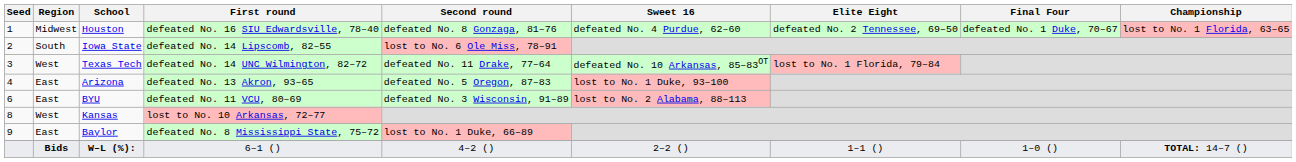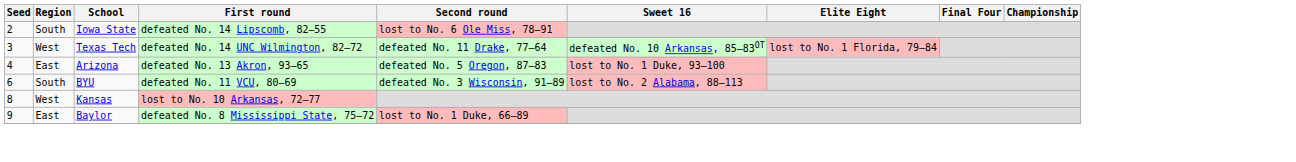 <table class="sortable wikitable" style="white-space:nowrap; font-size:90%;">
 <tr>
 <th>Seed</th>
 <th>Region</th>
 <th>School</th>
 <th>First round</th>
 <th>Second round</th>
 <th>Sweet 16</th>
 <th>Elite Eight</th>
 <th>Final Four</th>
 <th>Championship</th>
-</tr>
-<tr>
-<td>1</td>
-<td>Midwest</td>
-<td><a href='#'>Houston</a></td>
-<td style="background:#cfc;">defeated No. 16 <a href='#'>SIU Edwardsville</a>, 78–40</td>
-<td style="background:#cfc;">defeated No. 8 <a href='#'>Gonzaga</a>, 81–76</td>
-<td style="background:#cfc;">defeated No. 4 <a href='#'>Purdue</a>, 62–60</td>
-<td style="background:#cfc;">defeated No. 2 <a href='#'>Tennessee</a>, 69–50</td>
-<td style="background:#cfc;">defeated No. 1 <a href='#'>Duke</a>, 70–67</td>
-<td style="background:#fbb;">lost to No. 1 <a href='#'>Florida</a>, 63–65</td>
 </tr>
 <tr>
 <td>2</td>
 <td>South</td>
 <td><a href='#'>Iowa State</a></td>
 <td style="background:#cfc;">defeated No. 14 <a href='#'>Lipscomb</a>, 82–55</td>
 <td style="background:#fbb;">lost to No. 6 <a href='#'>Ole Miss</a>, 78–91</td>
 <td style="background:#ddd;" colspan=4></td>
 </tr>
 <tr>
 <td>3</td>
 <td>West</td>
 <td><a href='#'>Texas Tech</a></td>
 <td style="background:#cfc;">defeated No. 14 <a href='#'>UNC Wilmington</a>, 82–72</td>
 <td style="background:#cfc;">defeated No. 11 <a href='#'>Drake</a>, 77–64</td>
 <td style="background:#cfc;">defeated No. 10 <a href='#'>Arkansas</a>, 85–83<sup>OT</sup></td>
 <td style="background:#fbb;">lost to No. 1 Florida, 79–84</td>
 <td style="background:#ddd;" colspan=2></td>
 </tr>
 <tr>
 <td>4</td>
 <td>East</td>
 <td><a href='#'>Arizona</a></td>
 <td style="background:#cfc;">defeated No. 13 <a href='#'>Akron</a>, 93–65</td>
 <td style="background:#cfc;">defeated No. 5 <a href='#'>Oregon</a>, 87–83</td>
 <td style="background:#fbb;">lost to No. 1 Duke, 93–100</td>
 <td style="background:#ddd;" colspan=3></td>
 </tr>
 <tr>
 <td>6</td>
-<td>East</td>
+<td>South</td>
 <td><a href='#'>BYU</a></td>
 <td style="background:#cfc;">defeated No. 11 <a href='#'>VCU</a>, 80–69</td>
 <td style="background:#cfc;">defeated No. 3 <a href='#'>Wisconsin</a>, 91–89</td>
 <td style="background:#fbb;">lost to No. 2 <a href='#'>Alabama</a>, 88–113</td>
 <td style="background:#ddd;" colspan=3></td>
 </tr>
 <tr>
 <td>8</td>
 <td>West</td>
 <td><a href='#'>Kansas</a></td>
 <td style="background:#fbb;">lost to No. 10 <a href='#'>Arkansas</a>, 72–77</td>
 <td style="background:#ddd;" colspan=5></td>
 </tr>
 <tr>
 <td>9</td>
 <td>East</td>
 <td><a href='#'>Baylor</a></td>
 <td style="background:#cfc;">defeated No. 8 <a href='#'>Mississippi State</a>, 75–72</td>
 <td style="background:#fbb;">lost to No. 1 Duke, 66–89</td>
 <td style="background:#ddd;" colspan=4></td>
 </tr>
 <tr>
 </tr>
-<tr class="sortbottom"  style="text-align:center; background:#EAECF0;">
-<td></td>
-<td><strong>Bids</strong></td>
-<td><strong>W–L (%):</strong></td>
-<td>6–1 ()</td>
-<td>4–2 ()</td>
-<td>2–2 ()</td>
-<td>1–1 ()</td>
-<td>1–0 ()</td>
-<td><strong>TOTAL:</strong> 14–7 ()</td>
-</tr>
 </table>
